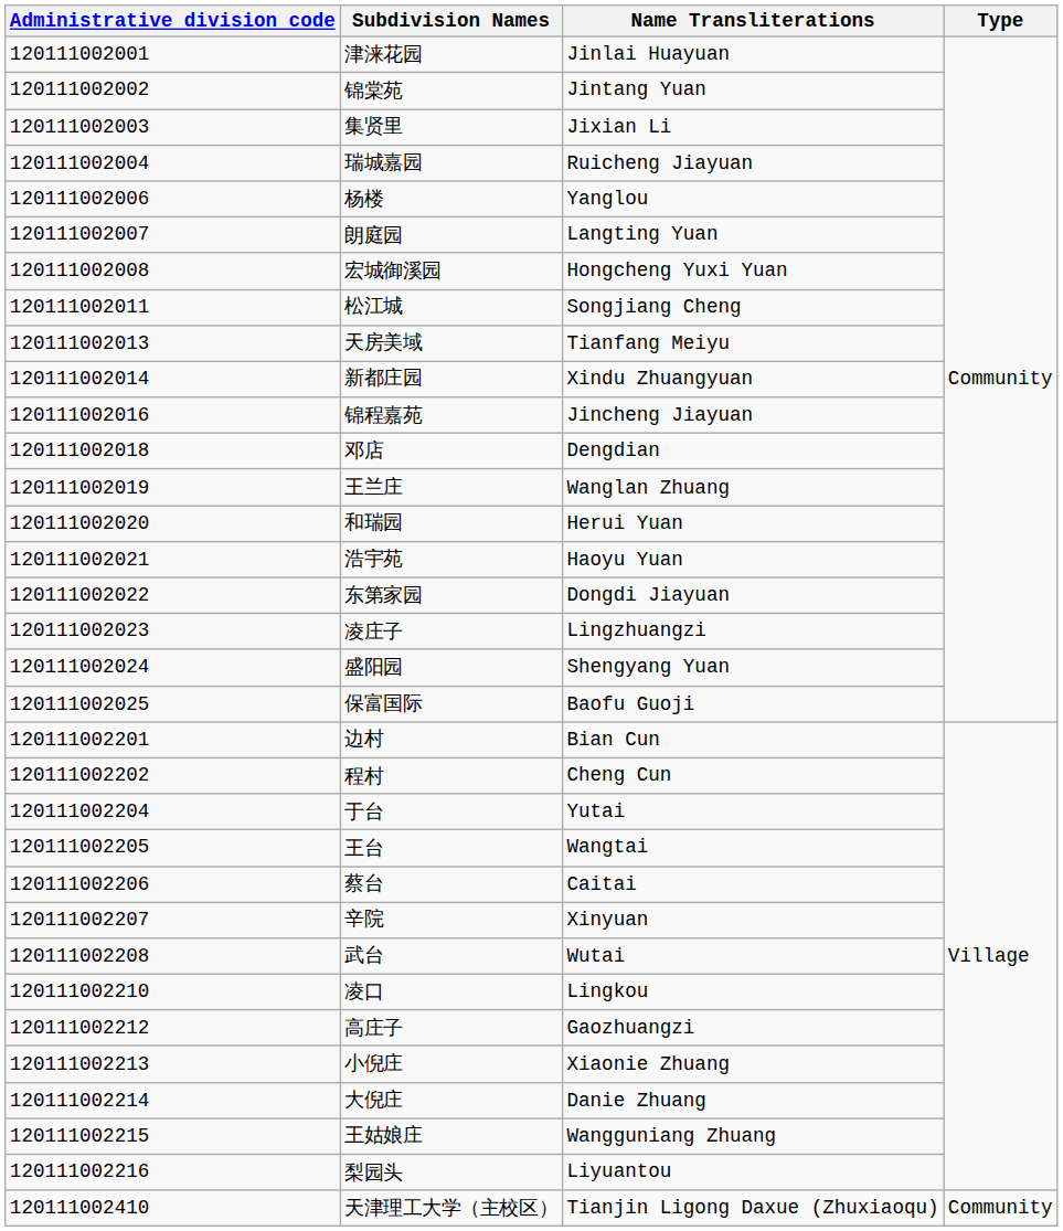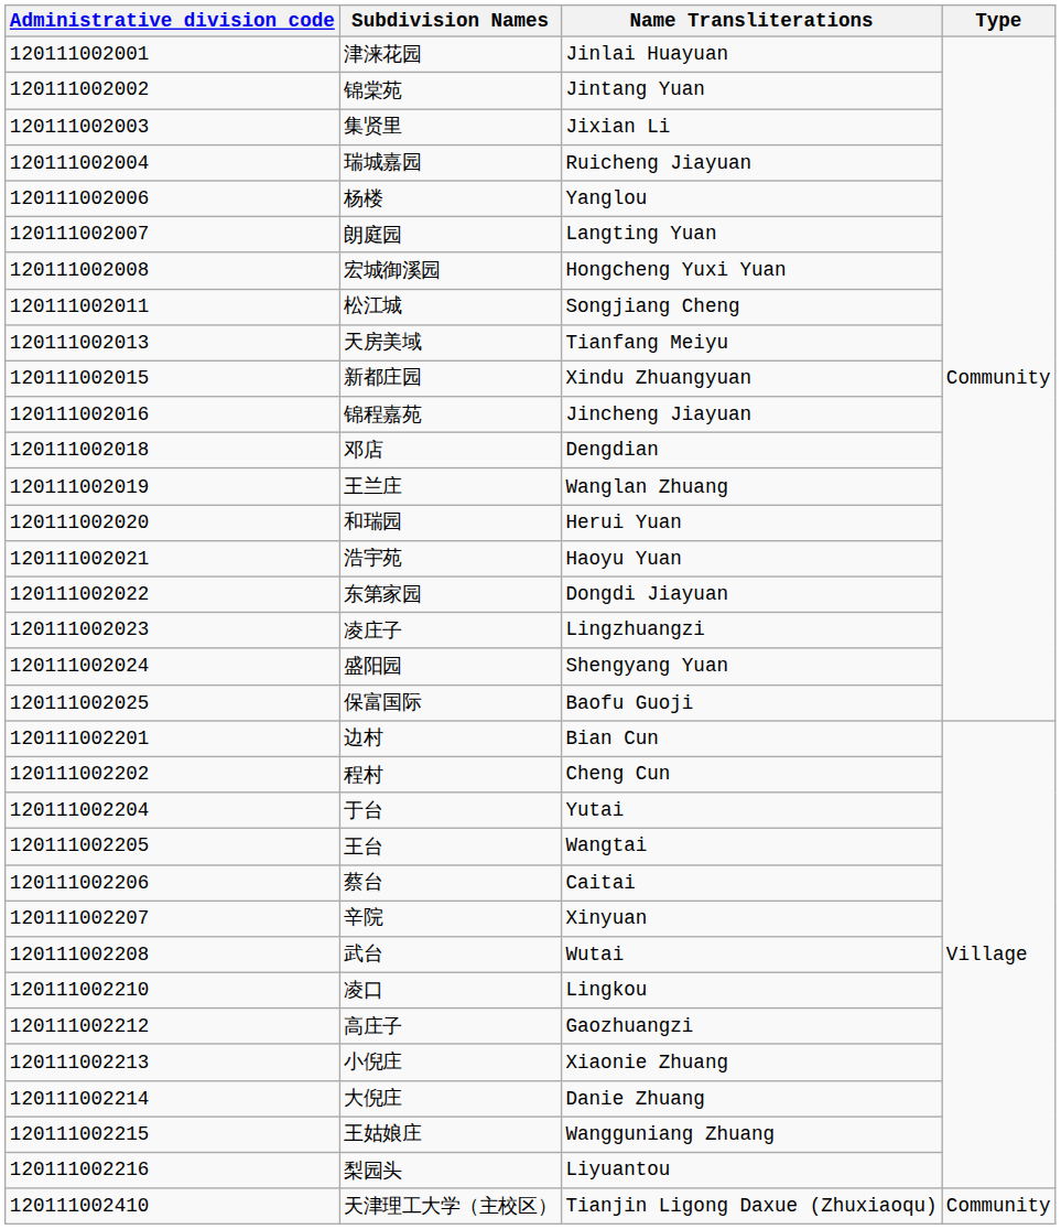 <table class="wikitable sortable">
 <tr>
 <th><a href='#'>Administrative division code</a></th>
 <th>Subdivision Names</th>
 <th>Name Transliterations</th>
 <th>Type</th>
 </tr>
 <tr>
 <td>120111002001</td>
 <td>津涞花园</td>
 <td>Jinlai Huayuan</td>
 <td rowspan="19">Community</td>
 </tr>
 <tr>
 <td>120111002002</td>
 <td>锦棠苑</td>
 <td>Jintang Yuan</td>
 </tr>
 <tr>
 <td>120111002003</td>
 <td>集贤里</td>
 <td>Jixian Li</td>
 </tr>
 <tr>
 <td>120111002004</td>
 <td>瑞城嘉园</td>
 <td>Ruicheng Jiayuan</td>
 </tr>
 <tr>
 <td>120111002006</td>
 <td>杨楼</td>
 <td>Yanglou</td>
 </tr>
 <tr>
 <td>120111002007</td>
 <td>朗庭园</td>
 <td>Langting Yuan</td>
 </tr>
 <tr>
 <td>120111002008</td>
 <td>宏城御溪园</td>
 <td>Hongcheng Yuxi Yuan</td>
 </tr>
 <tr>
 <td>120111002011</td>
 <td>松江城</td>
 <td>Songjiang Cheng</td>
 </tr>
 <tr>
 <td>120111002013</td>
 <td>天房美域</td>
 <td>Tianfang Meiyu</td>
 </tr>
 <tr>
-<td>120111002014</td>
+<td>120111002015</td>
 <td>新都庄园</td>
 <td>Xindu Zhuangyuan</td>
 </tr>
 <tr>
 <td>120111002016</td>
 <td>锦程嘉苑</td>
 <td>Jincheng Jiayuan</td>
 </tr>
 <tr>
 <td>120111002018</td>
 <td>邓店</td>
 <td>Dengdian</td>
 </tr>
 <tr>
 <td>120111002019</td>
 <td>王兰庄</td>
 <td>Wanglan Zhuang</td>
 </tr>
 <tr>
 <td>120111002020</td>
 <td>和瑞园</td>
 <td>Herui Yuan</td>
 </tr>
 <tr>
 <td>120111002021</td>
 <td>浩宇苑</td>
 <td>Haoyu Yuan</td>
 </tr>
 <tr>
 <td>120111002022</td>
 <td>东第家园</td>
 <td>Dongdi Jiayuan</td>
 </tr>
 <tr>
 <td>120111002023</td>
 <td>凌庄子</td>
 <td>Lingzhuangzi</td>
 </tr>
 <tr>
 <td>120111002024</td>
 <td>盛阳园</td>
 <td>Shengyang Yuan</td>
 </tr>
 <tr>
 <td>120111002025</td>
 <td>保富国际</td>
 <td>Baofu Guoji</td>
 </tr>
 <tr>
 <td>120111002201</td>
 <td>边村</td>
 <td>Bian Cun</td>
 <td rowspan="13">Village</td>
 </tr>
 <tr>
 <td>120111002202</td>
 <td>程村</td>
 <td>Cheng Cun</td>
 </tr>
 <tr>
 <td>120111002204</td>
 <td>于台</td>
 <td>Yutai</td>
 </tr>
 <tr>
 <td>120111002205</td>
 <td>王台</td>
 <td>Wangtai</td>
 </tr>
 <tr>
 <td>120111002206</td>
 <td>蔡台</td>
 <td>Caitai</td>
 </tr>
 <tr>
 <td>120111002207</td>
 <td>辛院</td>
 <td>Xinyuan</td>
 </tr>
 <tr>
 <td>120111002208</td>
 <td>武台</td>
 <td>Wutai</td>
 </tr>
 <tr>
 <td>120111002210</td>
 <td>凌口</td>
 <td>Lingkou</td>
 </tr>
 <tr>
 <td>120111002212</td>
 <td>高庄子</td>
 <td>Gaozhuangzi</td>
 </tr>
 <tr>
 <td>120111002213</td>
 <td>小倪庄</td>
 <td>Xiaonie Zhuang</td>
 </tr>
 <tr>
 <td>120111002214</td>
 <td>大倪庄</td>
 <td>Danie Zhuang</td>
 </tr>
 <tr>
 <td>120111002215</td>
 <td>王姑娘庄</td>
 <td>Wangguniang Zhuang</td>
 </tr>
 <tr>
 <td>120111002216</td>
 <td>梨园头</td>
 <td>Liyuantou</td>
 </tr>
 <tr>
 <td>120111002410</td>
 <td>天津理工大学（主校区）</td>
 <td>Tianjin Ligong Daxue (Zhuxiaoqu)</td>
 <td>Community</td>
 </tr>
 </table>
